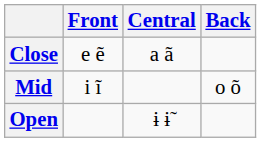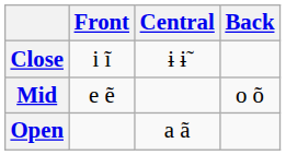 <table class="wikitable" style="text-align:center">
 <tr>
 <th></th>
 <th><a href='#'>Front</a></th>
 <th><a href='#'>Central</a></th>
 <th colspan="2"><a href='#'>Back</a></th>
 </tr>
 <tr>
 <th><a href='#'>Close</a></th>
-<td>e ẽ</td>
-<td>a ã</td>
+<td>i ĩ</td>
+<td>ɨ ɨ̃</td>
 <td colspan="2"></td>
 </tr>
 <tr>
 <th><a href='#'>Mid</a></th>
-<td>i ĩ</td>
+<td>e ẽ</td>
 <td></td>
 <td colspan="2">o õ</td>
 </tr>
 <tr>
 <th><a href='#'>Open</a></th>
 <td></td>
-<td>ɨ ɨ̃</td>
+<td>a ã</td>
 <td colspan="2"></td>
 </tr>
 </table>
